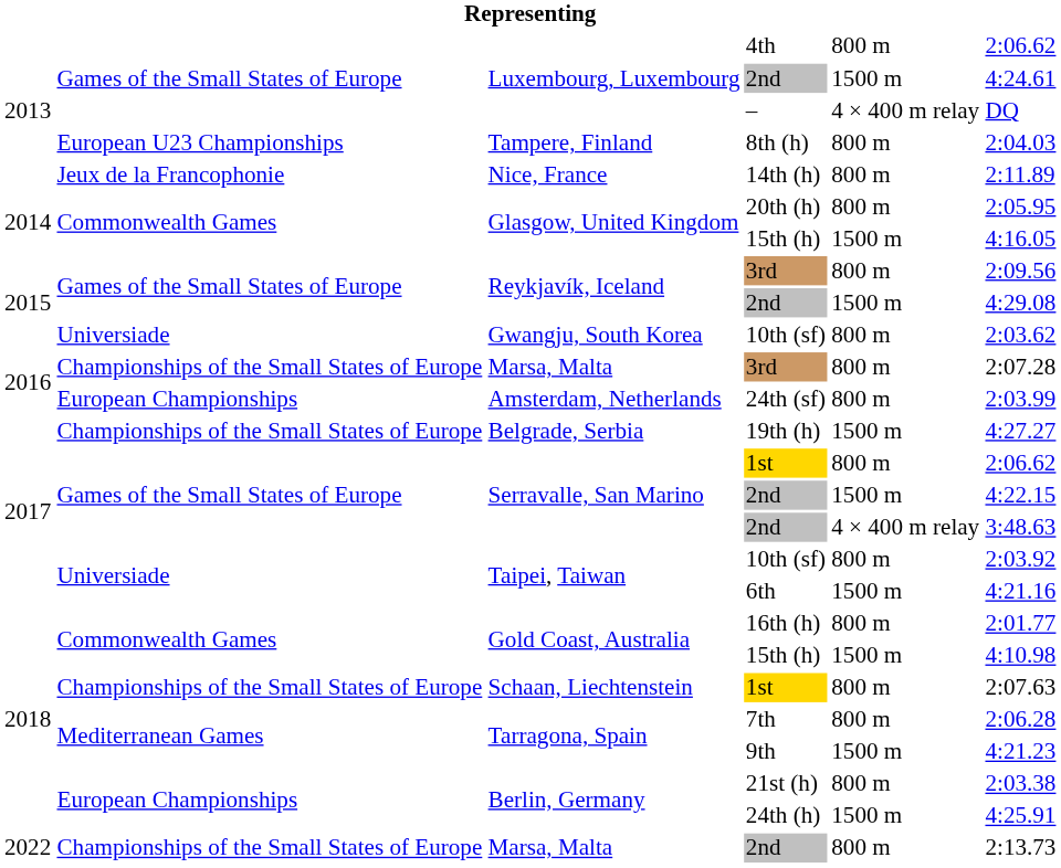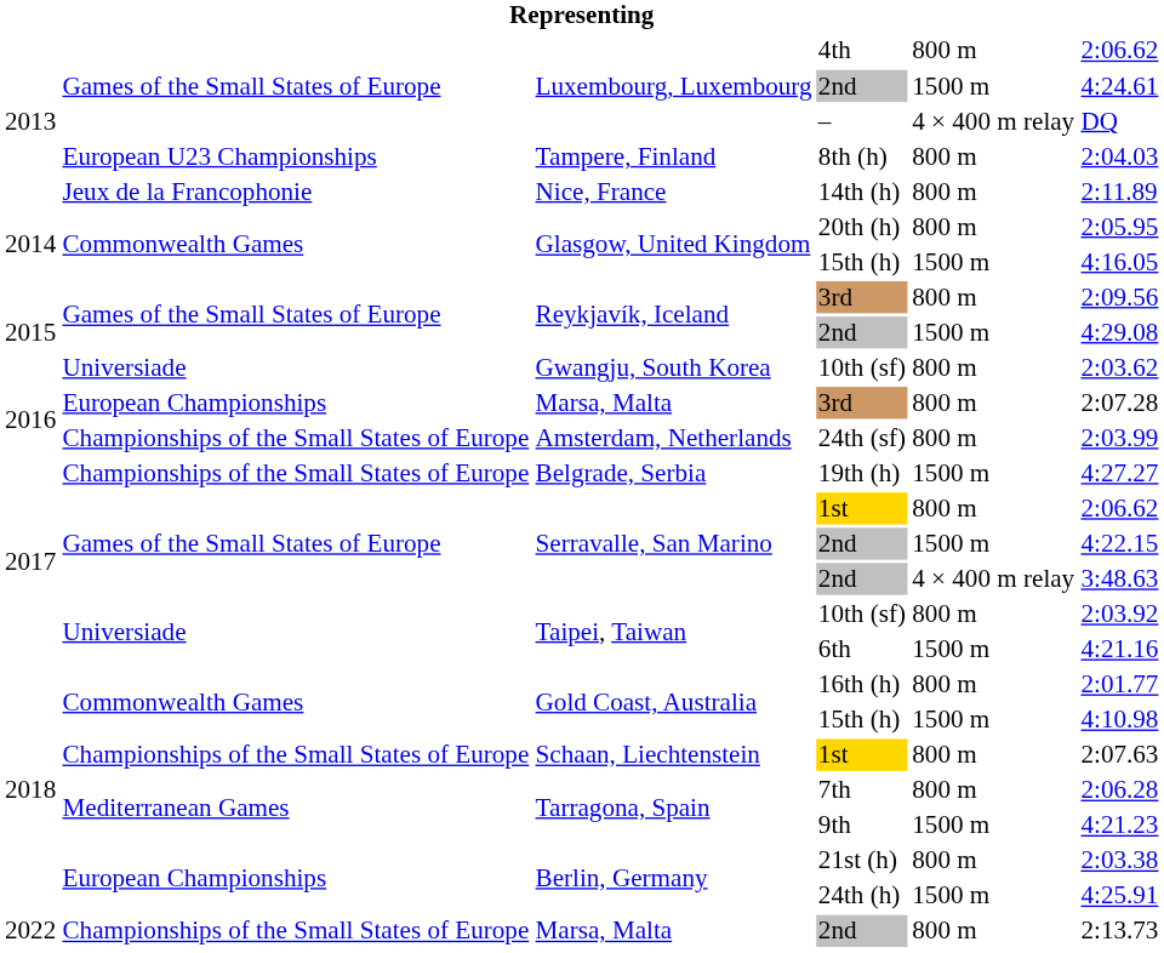 <table>
 <tr>
 <th colspan="6">Representing </th>
 </tr>
 <tr>
 <td rowspan=5>2013</td>
 <td rowspan=3><a href='#'>Games of the Small States of Europe</a></td>
 <td rowspan=3><a href='#'>Luxembourg, Luxembourg</a></td>
 <td>4th</td>
 <td>800 m</td>
 <td><a href='#'>2:06.62</a></td>
 </tr>
 <tr>
 <td bgcolor=silver>2nd</td>
 <td>1500 m</td>
 <td><a href='#'>4:24.61</a></td>
 </tr>
 <tr>
 <td>–</td>
 <td>4 × 400 m relay</td>
 <td><a href='#'>DQ</a></td>
 </tr>
 <tr>
 <td><a href='#'>European U23 Championships</a></td>
 <td><a href='#'>Tampere, Finland</a></td>
 <td>8th (h)</td>
 <td>800 m</td>
 <td><a href='#'>2:04.03</a></td>
 </tr>
 <tr>
 <td><a href='#'>Jeux de la Francophonie</a></td>
 <td><a href='#'>Nice, France</a></td>
 <td>14th (h)</td>
 <td>800 m</td>
 <td><a href='#'>2:11.89</a></td>
 </tr>
 <tr>
 <td rowspan=2>2014</td>
 <td rowspan=2><a href='#'>Commonwealth Games</a></td>
 <td rowspan=2><a href='#'>Glasgow, United Kingdom</a></td>
 <td>20th (h)</td>
 <td>800 m</td>
 <td><a href='#'>2:05.95</a></td>
 </tr>
 <tr>
 <td>15th (h)</td>
 <td>1500 m</td>
 <td><a href='#'>4:16.05</a></td>
 </tr>
 <tr>
 <td rowspan=3>2015</td>
 <td rowspan=2><a href='#'>Games of the Small States of Europe</a></td>
 <td rowspan=2><a href='#'>Reykjavík, Iceland</a></td>
 <td bgcolor=cc9966>3rd</td>
 <td>800 m</td>
 <td><a href='#'>2:09.56</a></td>
 </tr>
 <tr>
 <td bgcolor=silver>2nd</td>
 <td>1500 m</td>
 <td><a href='#'>4:29.08</a></td>
 </tr>
 <tr>
 <td><a href='#'>Universiade</a></td>
 <td><a href='#'>Gwangju, South Korea</a></td>
 <td>10th (sf)</td>
 <td>800 m</td>
 <td><a href='#'>2:03.62</a></td>
 </tr>
 <tr>
 <td rowspan=2>2016</td>
-<td><a href='#'>Championships of the Small States of Europe</a></td>
+<td><a href='#'>European Championships</a></td>
 <td><a href='#'>Marsa, Malta</a></td>
 <td bgcolor=cc9966>3rd</td>
 <td>800 m</td>
 <td>2:07.28</td>
 </tr>
 <tr>
-<td><a href='#'>European Championships</a></td>
+<td><a href='#'>Championships of the Small States of Europe</a></td>
 <td><a href='#'>Amsterdam, Netherlands</a></td>
 <td>24th (sf)</td>
 <td>800 m</td>
 <td><a href='#'>2:03.99</a></td>
 </tr>
 <tr>
 <td rowspan=6>2017</td>
 <td><a href='#'>Championships of the Small States of Europe</a></td>
 <td><a href='#'>Belgrade, Serbia</a></td>
 <td>19th (h)</td>
 <td>1500 m</td>
 <td><a href='#'>4:27.27</a></td>
 </tr>
 <tr>
 <td rowspan=3><a href='#'>Games of the Small States of Europe</a></td>
 <td rowspan=3><a href='#'>Serravalle, San Marino</a></td>
 <td bgcolor=gold>1st</td>
 <td>800 m</td>
 <td><a href='#'>2:06.62</a></td>
 </tr>
 <tr>
 <td bgcolor=silver>2nd</td>
 <td>1500 m</td>
 <td><a href='#'>4:22.15</a></td>
 </tr>
 <tr>
 <td bgcolor=silver>2nd</td>
 <td>4 × 400 m relay</td>
 <td><a href='#'>3:48.63</a></td>
 </tr>
 <tr>
 <td rowspan=2><a href='#'>Universiade</a></td>
 <td rowspan=2><a href='#'>Taipei</a>, <a href='#'>Taiwan</a></td>
 <td>10th (sf)</td>
 <td>800 m</td>
 <td><a href='#'>2:03.92</a></td>
 </tr>
 <tr>
 <td>6th</td>
 <td>1500 m</td>
 <td><a href='#'>4:21.16</a></td>
 </tr>
 <tr>
 <td rowspan=7>2018</td>
 <td rowspan=2><a href='#'>Commonwealth Games</a></td>
 <td rowspan=2><a href='#'>Gold Coast, Australia</a></td>
 <td>16th (h)</td>
 <td>800 m</td>
 <td><a href='#'>2:01.77</a></td>
 </tr>
 <tr>
 <td>15th (h)</td>
 <td>1500 m</td>
 <td><a href='#'>4:10.98</a></td>
 </tr>
 <tr>
 <td><a href='#'>Championships of the Small States of Europe</a></td>
 <td><a href='#'>Schaan, Liechtenstein</a></td>
 <td bgcolor=gold>1st</td>
 <td>800 m</td>
 <td>2:07.63</td>
 </tr>
 <tr>
 <td rowspan=2><a href='#'>Mediterranean Games</a></td>
 <td rowspan=2><a href='#'>Tarragona, Spain</a></td>
 <td>7th</td>
 <td>800 m</td>
 <td><a href='#'>2:06.28</a></td>
 </tr>
 <tr>
 <td>9th</td>
 <td>1500 m</td>
 <td><a href='#'>4:21.23</a></td>
 </tr>
 <tr>
 <td rowspan=2><a href='#'>European Championships</a></td>
 <td rowspan=2><a href='#'>Berlin, Germany</a></td>
 <td>21st (h)</td>
 <td>800 m</td>
 <td><a href='#'>2:03.38</a></td>
 </tr>
 <tr>
 <td>24th (h)</td>
 <td>1500 m</td>
 <td><a href='#'>4:25.91</a></td>
 </tr>
 <tr>
 <td>2022</td>
 <td><a href='#'>Championships of the Small States of Europe</a></td>
 <td><a href='#'>Marsa, Malta</a></td>
 <td bgcolor=silver>2nd</td>
 <td>800 m</td>
 <td>2:13.73</td>
 </tr>
 </table>
